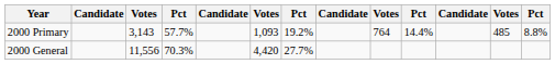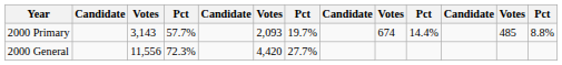 <table class="wikitable" style="margin:0.5em ; font-size:95%">
 <tr>
 <th>Year</th>
 <th>Candidate</th>
 <th>Votes</th>
 <th>Pct</th>
 <th>Candidate</th>
 <th>Votes</th>
 <th>Pct</th>
 <th>Candidate</th>
 <th>Votes</th>
 <th>Pct</th>
 <th>Candidate</th>
 <th>Votes</th>
 <th>Pct</th>
 </tr>
 <tr>
 <td>2000 Primary</td>
 <td></td>
 <td>3,143</td>
 <td>57.7%</td>
 <td></td>
-<td>1,093</td>
-<td>19.2%</td>
+<td>2,093</td>
+<td>19.7%</td>
 <td></td>
-<td>764</td>
+<td>674</td>
 <td>14.4%</td>
 <td></td>
 <td>485</td>
 <td>8.8%</td>
 </tr>
 <tr>
 <td>2000 General</td>
 <td></td>
 <td>11,556</td>
-<td>70.3%</td>
+<td>72.3%</td>
 <td></td>
 <td>4,420</td>
 <td>27.7%</td>
 <td></td>
 <td></td>
 <td></td>
 <td></td>
 <td></td>
 <td></td>
 </tr>
 </table>
